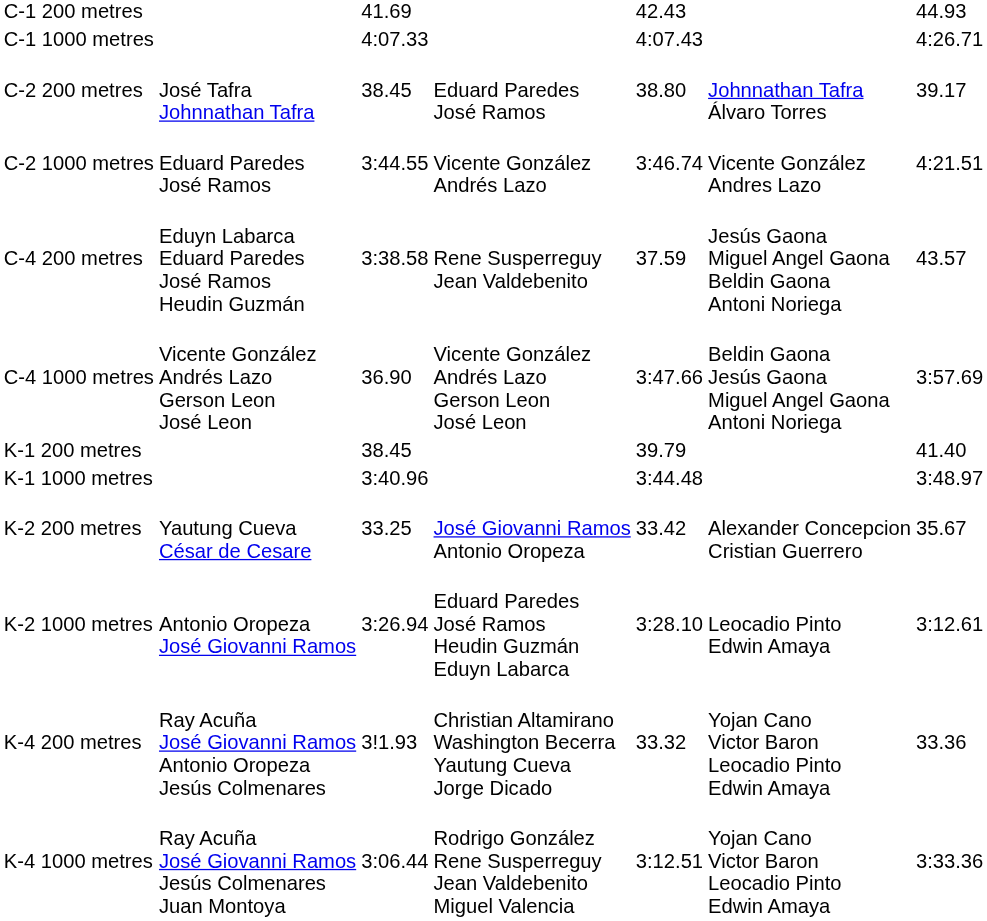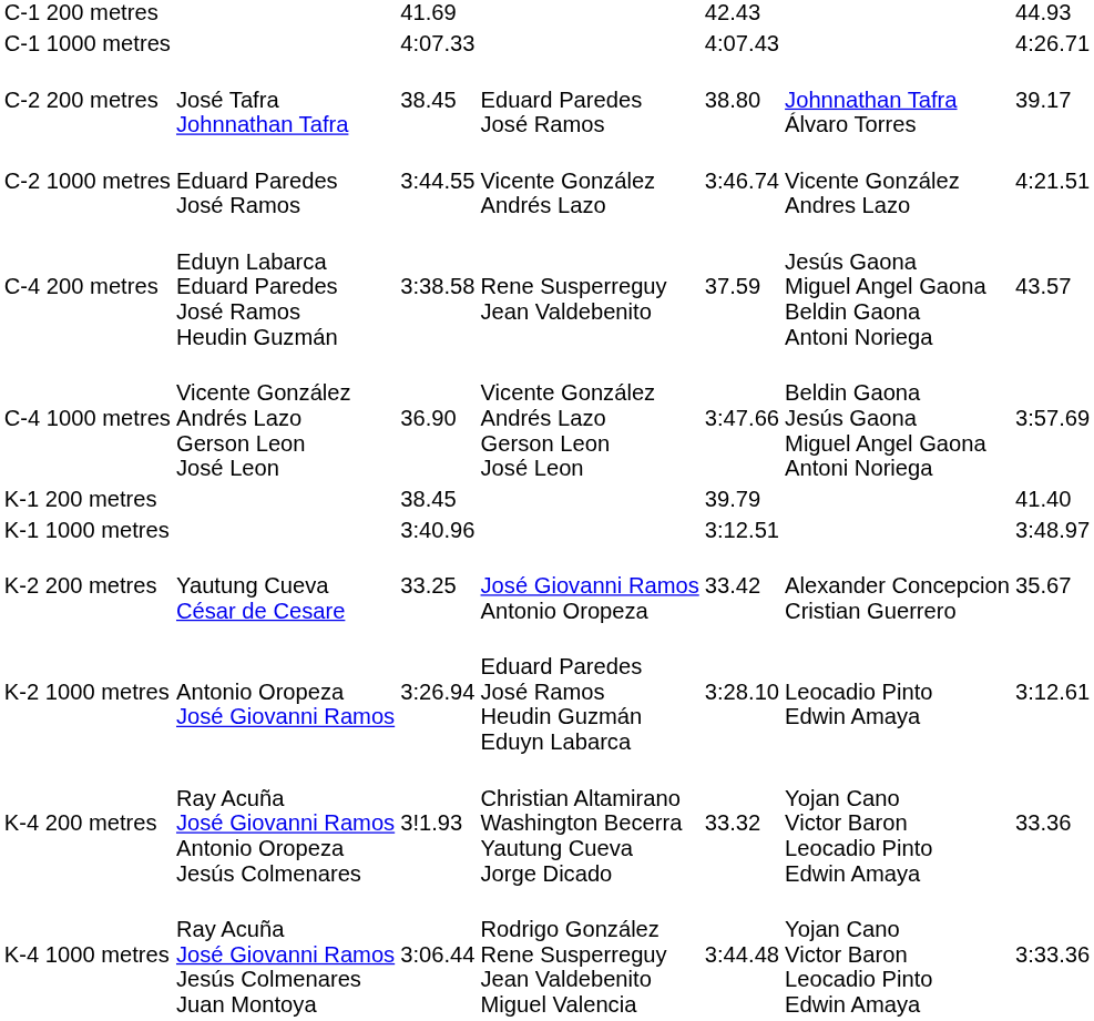 <table>
 <tr>
 <td>C-1 200 metres</td>
 <td></td>
 <td>41.69</td>
 <td></td>
 <td>42.43</td>
 <td></td>
 <td>44.93</td>
 </tr>
 <tr>
 <td>C-1 1000 metres</td>
 <td></td>
 <td>4:07.33</td>
 <td></td>
 <td>4:07.43</td>
 <td></td>
 <td>4:26.71</td>
 </tr>
 <tr>
 <td>C-2 200 metres</td>
 <td><br>José Tafra<br><a href='#'>Johnnathan Tafra</a></td>
 <td>38.45</td>
 <td><br>Eduard Paredes<br>José Ramos</td>
 <td>38.80</td>
 <td><br><a href='#'>Johnnathan Tafra</a><br>Álvaro Torres</td>
 <td>39.17</td>
 </tr>
 <tr>
 <td>C-2 1000 metres</td>
 <td><br>Eduard Paredes<br>José Ramos</td>
 <td>3:44.55</td>
 <td><br>Vicente González<br>Andrés Lazo</td>
 <td>3:46.74</td>
 <td><br>Vicente González<br>Andres Lazo</td>
 <td>4:21.51</td>
 </tr>
 <tr>
 <td>C-4 200 metres</td>
 <td><br>Eduyn Labarca<br>Eduard Paredes<br>José Ramos<br>Heudin Guzmán</td>
 <td>3:38.58</td>
 <td><br>Rene Susperreguy<br>Jean Valdebenito</td>
 <td>37.59</td>
 <td><br>Jesús Gaona<br>Miguel Angel Gaona<br>Beldin Gaona<br>Antoni Noriega</td>
 <td>43.57</td>
 </tr>
 <tr>
 <td>C-4 1000 metres</td>
 <td><br>Vicente González<br>Andrés Lazo<br>Gerson Leon<br>José Leon</td>
 <td>36.90</td>
 <td><br>Vicente González<br>Andrés Lazo<br>Gerson Leon<br>José Leon</td>
 <td>3:47.66</td>
 <td><br>Beldin Gaona<br>Jesús Gaona<br>Miguel Angel Gaona<br>Antoni Noriega</td>
 <td>3:57.69</td>
 </tr>
 <tr>
 <td>K-1 200 metres</td>
 <td></td>
 <td>38.45</td>
 <td></td>
 <td>39.79</td>
 <td></td>
 <td>41.40</td>
 </tr>
 <tr>
 <td>K-1 1000 metres</td>
 <td></td>
 <td>3:40.96</td>
 <td></td>
-<td>3:44.48</td>
+<td>3:12.51</td>
 <td></td>
 <td>3:48.97</td>
 </tr>
 <tr>
 <td>K-2 200 metres</td>
 <td><br>Yautung Cueva<br><a href='#'>César de Cesare</a></td>
 <td>33.25</td>
 <td><br><a href='#'>José Giovanni Ramos</a><br>Antonio Oropeza</td>
 <td>33.42</td>
 <td><br>Alexander Concepcion<br>Cristian Guerrero</td>
 <td>35.67</td>
 </tr>
 <tr>
 <td>K-2 1000 metres</td>
 <td><br>Antonio Oropeza<br><a href='#'>José Giovanni Ramos</a></td>
 <td>3:26.94</td>
 <td><br>Eduard Paredes<br>José Ramos<br>Heudin Guzmán<br>Eduyn Labarca</td>
 <td>3:28.10</td>
 <td><br>Leocadio Pinto<br>Edwin Amaya</td>
 <td>3:12.61</td>
 </tr>
 <tr>
 <td>K-4 200 metres</td>
 <td><br>Ray Acuña<br><a href='#'>José Giovanni Ramos</a><br>Antonio Oropeza<br>Jesús Colmenares</td>
 <td>3!1.93</td>
 <td><br>Christian Altamirano<br>Washington Becerra<br>Yautung Cueva<br>Jorge Dicado</td>
 <td>33.32</td>
 <td><br>Yojan Cano<br>Victor Baron<br>Leocadio Pinto<br>Edwin Amaya</td>
 <td>33.36</td>
 </tr>
 <tr>
 <td>K-4 1000 metres</td>
 <td><br>Ray Acuña<br><a href='#'>José Giovanni Ramos</a><br>Jesús Colmenares<br>Juan Montoya</td>
 <td>3:06.44</td>
 <td><br>Rodrigo González<br>Rene Susperreguy<br>Jean Valdebenito<br>Miguel Valencia</td>
-<td>3:12.51</td>
+<td>3:44.48</td>
 <td><br>Yojan Cano<br>Victor Baron<br>Leocadio Pinto<br>Edwin Amaya</td>
 <td>3:33.36</td>
 </tr>
 </table>
